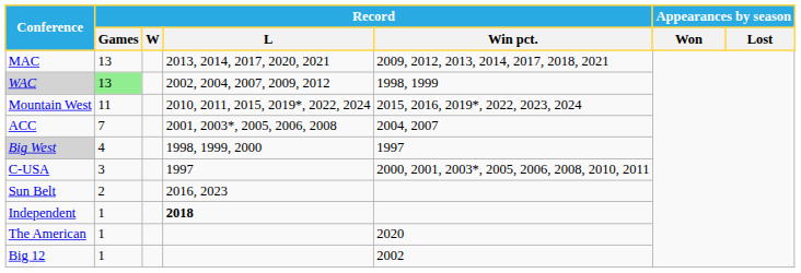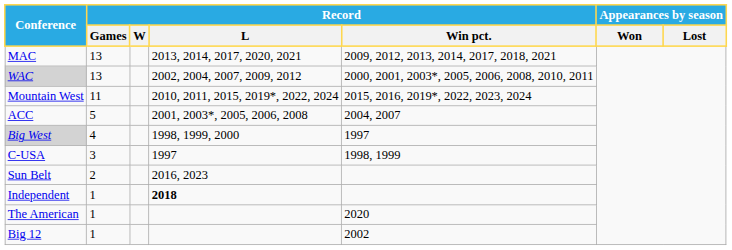 <table class="wikitable sortable">
 <tr>
 <th style="background:#29AAE3; color:#FFFFFF; border: 2px solid #FED74E;" rowspan=2>Conference</th>
 <th style="background:#29AAE3; color:#FFFFFF; border: 2px solid #FED74E;" colspan=4>Record</th>
 <th style="background:#29AAE3; color:#FFFFFF; border: 2px solid #FED74E;" colspan=2>Appearances by season</th>
 </tr>
 <tr>
 <th style="border: 2px solid #FED74E;">Games</th>
 <th style="border: 2px solid #FED74E;">W</th>
 <th style="border: 2px solid #FED74E;">L</th>
 <th style="border: 2px solid #FED74E;">Win pct.</th>
 <th style="border: 2px solid #FED74E;" class=unsortable>Won</th>
 <th style="border: 2px solid #FED74E;" class=unsortable>Lost</th>
 </tr>
 <tr>
 <td><a href='#'>MAC</a></td>
 <td>13</td>
 <td></td>
 <td>2013, 2014, 2017, 2020, 2021</td>
 <td>2009, 2012, 2013, 2014, 2017, 2018, 2021</td>
 </tr>
 <tr>
 <td bgcolor=lightgrey><em><a href='#'>WAC</a></em></td>
-<td style="background: lightgreen;">13</td>
+<td>13</td>
 <td></td>
 <td>2002, 2004, 2007, 2009, 2012</td>
-<td>1998, 1999</td>
+<td>2000, 2001, 2003*, 2005, 2006, 2008, 2010, 2011</td>
 </tr>
 <tr>
 <td><a href='#'>Mountain West</a></td>
 <td>11</td>
 <td></td>
 <td>2010, 2011, 2015, 2019*, 2022, 2024</td>
 <td>2015, 2016, 2019*, 2022, 2023, 2024</td>
 </tr>
 <tr>
 <td><a href='#'>ACC</a></td>
-<td>7</td>
+<td>5</td>
 <td></td>
 <td>2001, 2003*, 2005, 2006, 2008</td>
 <td>2004, 2007</td>
 </tr>
 <tr>
 <td bgcolor=lightgrey><em><a href='#'>Big West</a></em></td>
 <td>4</td>
 <td></td>
 <td>1998, 1999, 2000</td>
 <td>1997</td>
 </tr>
 <tr>
 <td><a href='#'>C-USA</a></td>
 <td>3</td>
 <td></td>
 <td>1997</td>
-<td>2000, 2001, 2003*, 2005, 2006, 2008, 2010, 2011</td>
+<td>1998, 1999</td>
 </tr>
 <tr>
 <td><a href='#'>Sun Belt</a></td>
 <td>2</td>
 <td></td>
 <td>2016, 2023</td>
 <td></td>
 </tr>
 <tr>
 <td><a href='#'>Independent</a></td>
 <td>1</td>
 <td></td>
 <td><strong>2018</strong></td>
 <td></td>
 </tr>
 <tr>
 <td><a href='#'>The American</a></td>
 <td>1</td>
 <td></td>
 <td></td>
 <td>2020</td>
 </tr>
 <tr>
 <td><a href='#'>Big 12</a></td>
 <td>1</td>
 <td></td>
 <td></td>
 <td>2002</td>
 </tr>
 </table>
